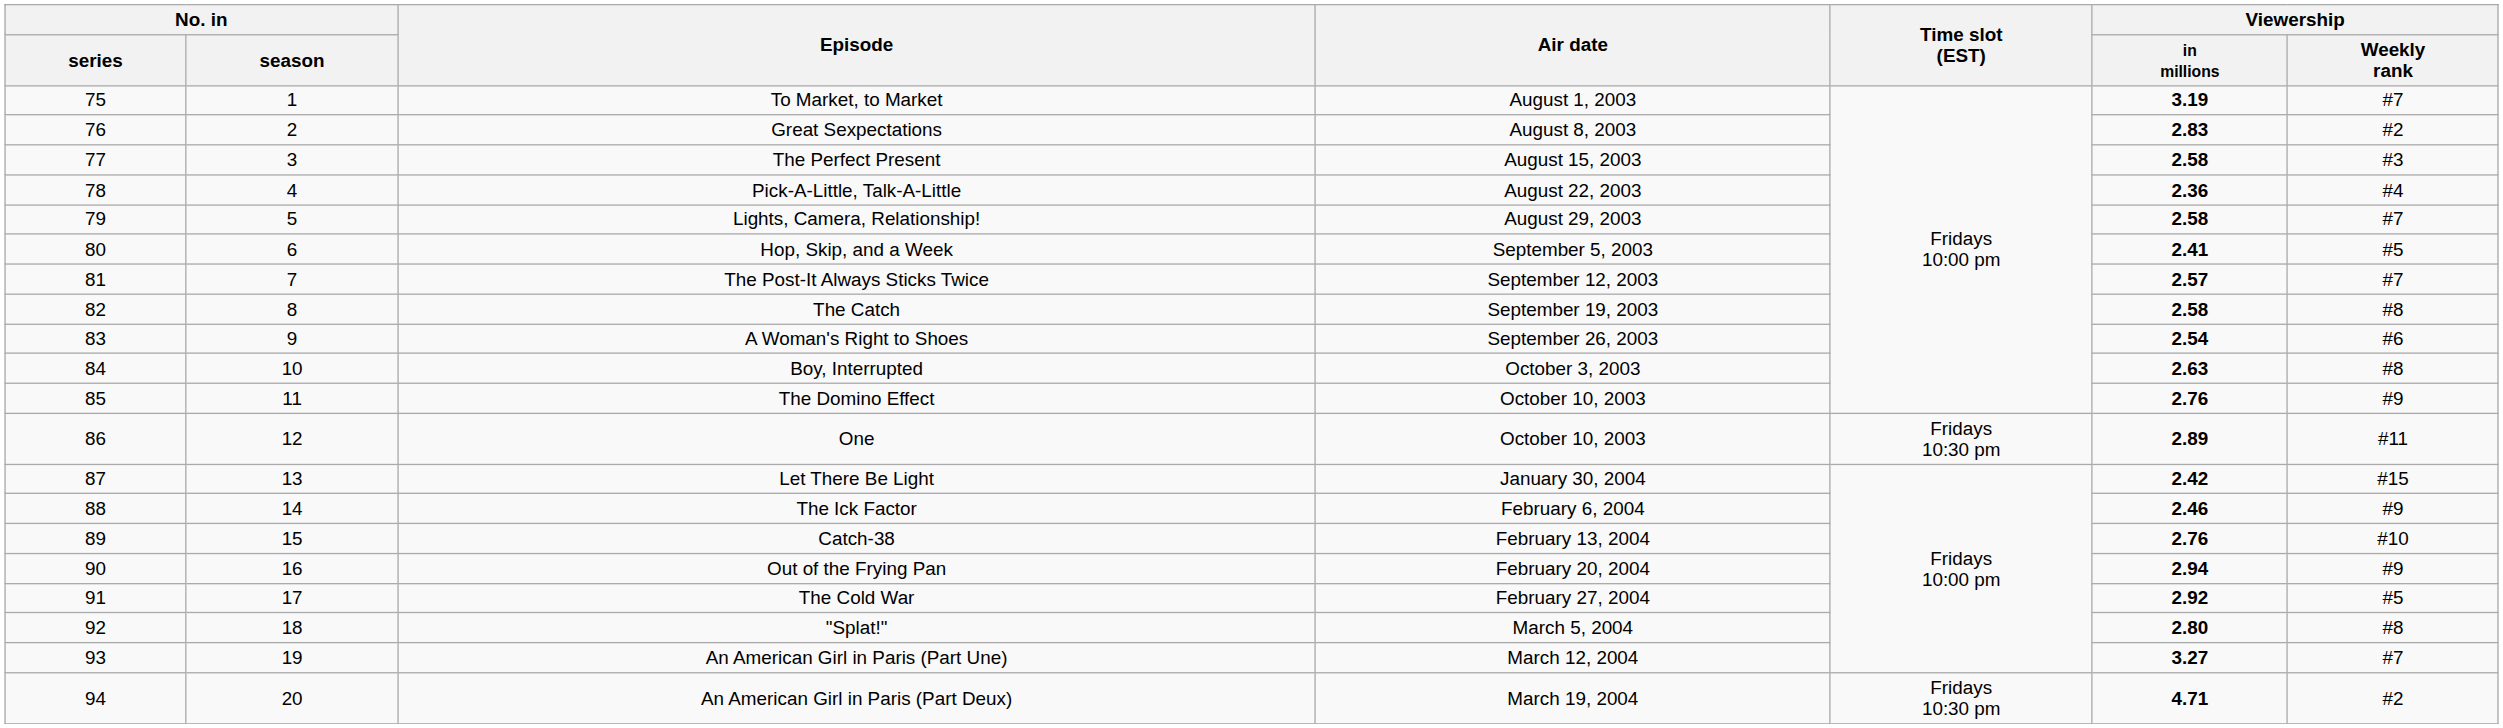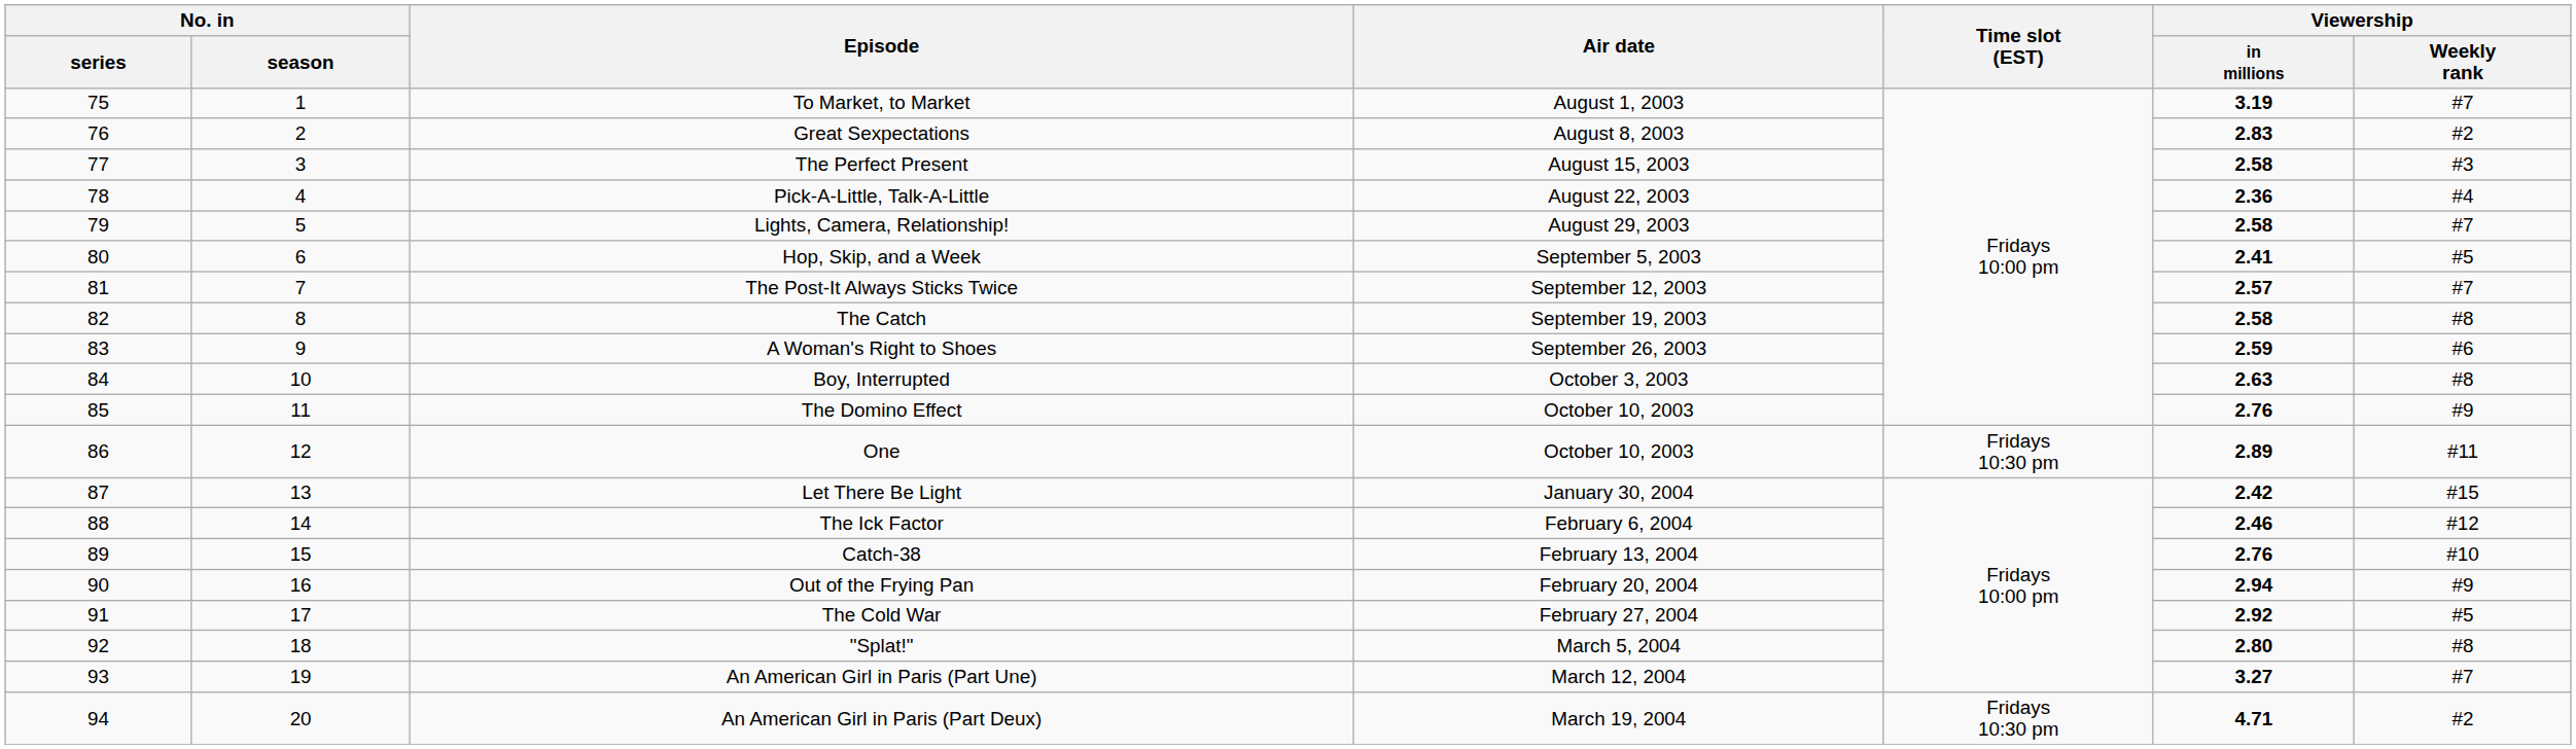 <table class="wikitable" style="font-size:90%; text-align:center; width: 96%; margin-left: auto; margin-right: auto;">
 <tr>
 <th colspan="2">No. in</th>
 <th rowspan="2">Episode</th>
 <th rowspan="2">Air date</th>
 <th rowspan="2">Time slot<br>(EST)</th>
 <th colspan="2">Viewership</th>
 </tr>
 <tr>
 <th>series</th>
 <th>season</th>
 <th><small>in<br>millions</small></th>
 <th>Weekly<br>rank</th>
 </tr>
 <tr>
 <td style="text-align:center">75</td>
 <td style="text-align:center">1</td>
 <td>To Market, to Market</td>
 <td>August 1, 2003</td>
 <td rowspan=11>Fridays<br> 10:00 pm</td>
 <td><strong>3.19</strong></td>
 <td>#7</td>
 </tr>
 <tr>
 <td>76</td>
 <td>2</td>
 <td>Great Sexpectations</td>
 <td>August 8, 2003</td>
 <td><strong>2.83</strong></td>
 <td>#2</td>
 </tr>
 <tr>
 <td>77</td>
 <td>3</td>
 <td>The Perfect Present</td>
 <td>August 15, 2003</td>
 <td><strong>2.58</strong></td>
 <td>#3</td>
 </tr>
 <tr>
 <td>78</td>
 <td>4</td>
 <td>Pick-A-Little, Talk-A-Little</td>
 <td>August 22, 2003</td>
 <td><strong>2.36</strong></td>
 <td>#4</td>
 </tr>
 <tr>
 <td>79</td>
 <td>5</td>
 <td>Lights, Camera, Relationship!</td>
 <td>August 29, 2003</td>
 <td><strong>2.58</strong></td>
 <td>#7</td>
 </tr>
 <tr>
 <td>80</td>
 <td>6</td>
 <td>Hop, Skip, and a Week</td>
 <td>September 5, 2003</td>
 <td><strong>2.41</strong></td>
 <td>#5</td>
 </tr>
 <tr>
 <td>81</td>
 <td>7</td>
 <td>The Post-It Always Sticks Twice</td>
 <td>September 12, 2003</td>
 <td><strong>2.57</strong></td>
 <td>#7</td>
 </tr>
 <tr>
 <td>82</td>
 <td>8</td>
 <td>The Catch</td>
 <td>September 19, 2003</td>
 <td><strong>2.58</strong></td>
 <td>#8</td>
 </tr>
 <tr>
 <td>83</td>
 <td>9</td>
 <td>A Woman's Right to Shoes</td>
 <td>September 26, 2003</td>
-<td><strong>2.54</strong></td>
+<td><strong>2.59</strong></td>
 <td>#6</td>
 </tr>
 <tr>
 <td>84</td>
 <td>10</td>
 <td>Boy, Interrupted</td>
 <td>October 3, 2003</td>
 <td><strong>2.63</strong></td>
 <td>#8</td>
 </tr>
 <tr>
 <td>85</td>
 <td>11</td>
 <td>The Domino Effect</td>
 <td>October 10, 2003</td>
 <td><strong>2.76</strong></td>
 <td>#9</td>
 </tr>
 <tr>
 <td style="text-align:center">86</td>
 <td style="text-align:center">12</td>
 <td>One</td>
 <td>October 10, 2003</td>
 <td>Fridays<br> 10:30 pm</td>
 <td><strong>2.89</strong></td>
 <td>#11</td>
 </tr>
 <tr>
 <td style="text-align:center">87</td>
 <td style="text-align:center">13</td>
 <td>Let There Be Light</td>
 <td>January 30, 2004</td>
 <td rowspan=7>Fridays<br>10:00 pm</td>
 <td><strong>2.42</strong></td>
 <td>#15</td>
 </tr>
 <tr>
 <td>88</td>
 <td>14</td>
 <td>The Ick Factor</td>
 <td>February 6, 2004</td>
 <td><strong>2.46</strong></td>
-<td>#9</td>
+<td>#12</td>
 </tr>
 <tr>
 <td>89</td>
 <td>15</td>
 <td>Catch-38</td>
 <td>February 13, 2004</td>
 <td><strong>2.76</strong></td>
 <td>#10</td>
 </tr>
 <tr>
 <td>90</td>
 <td>16</td>
 <td>Out of the Frying Pan</td>
 <td>February 20, 2004</td>
 <td><strong>2.94</strong></td>
 <td>#9</td>
 </tr>
 <tr>
 <td>91</td>
 <td>17</td>
 <td>The Cold War</td>
 <td>February 27, 2004</td>
 <td><strong>2.92</strong></td>
 <td>#5</td>
 </tr>
 <tr>
 <td>92</td>
 <td>18</td>
 <td>"Splat!"</td>
 <td>March 5, 2004</td>
 <td><strong>2.80</strong></td>
 <td>#8</td>
 </tr>
 <tr>
 <td>93</td>
 <td>19</td>
 <td>An American Girl in Paris (Part Une)</td>
 <td>March 12, 2004</td>
 <td><strong>3.27</strong></td>
 <td>#7</td>
 </tr>
 <tr>
 <td>94</td>
 <td>20</td>
 <td>An American Girl in Paris (Part Deux)</td>
 <td>March 19, 2004</td>
 <td>Fridays<br>10:30 pm</td>
 <td><strong>4.71</strong></td>
 <td>#2</td>
 </tr>
 </table>
